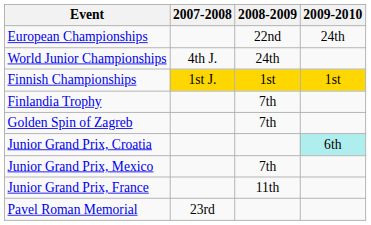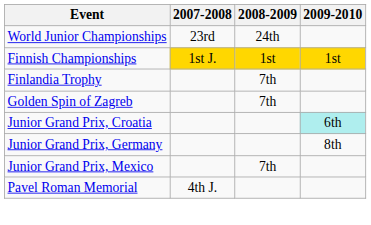 <table class="wikitable">
 <tr>
 <th>Event</th>
 <th>2007-2008</th>
 <th>2008-2009</th>
 <th>2009-2010</th>
 </tr>
 <tr>
-<td><a href='#'>European Championships</a></td>
-<td></td>
-<td style="text-align:center;">22nd</td>
-<td style="text-align:center;">24th</td>
-</tr>
-<tr>
 <td><a href='#'>World Junior Championships</a></td>
-<td style="text-align:center;">4th J.</td>
+<td style="text-align:center;">23rd</td>
 <td style="text-align:center;">24th</td>
 <td></td>
 </tr>
 <tr>
 <td><a href='#'>Finnish Championships</a></td>
 <td style="text-align:center; background:gold;">1st J.</td>
 <td style="text-align:center; background:gold;">1st</td>
 <td style="text-align:center; background:gold;">1st</td>
 </tr>
 <tr>
 <td><a href='#'>Finlandia Trophy</a></td>
 <td></td>
 <td style="text-align:center;">7th </td>
 <td></td>
 </tr>
 <tr>
 <td><a href='#'>Golden Spin of Zagreb</a></td>
 <td></td>
 <td style="text-align:center;">7th</td>
 <td></td>
 </tr>
 <tr>
 <td><a href='#'>Junior Grand Prix, Croatia</a></td>
 <td></td>
 <td></td>
 <td style="background: paleturquoise; text-align:center;">6th</td>
 </tr>
 <tr>
+<td><a href='#'>Junior Grand Prix, Germany</a></td>
+<td></td>
+<td></td>
+<td style="text-align:center;">8th</td>
+</tr>
+<tr>
 <td><a href='#'>Junior Grand Prix, Mexico</a></td>
 <td></td>
 <td style="text-align:center;">7th</td>
 <td></td>
 </tr>
 <tr>
-<td><a href='#'>Junior Grand Prix, France</a></td>
-<td></td>
-<td style="text-align:center;">11th</td>
-<td></td>
-</tr>
-<tr>
 <td><a href='#'>Pavel Roman Memorial</a></td>
-<td style="text-align:center;">23rd</td>
+<td style="text-align:center;">4th J.</td>
 <td></td>
 <td></td>
 </tr>
 </table>
